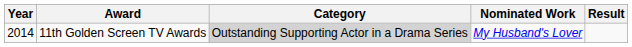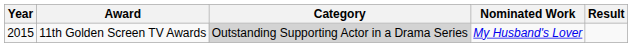 <table class="wikitable">
 <tr>
 <th>Year</th>
 <th>Award</th>
 <th>Category</th>
 <th>Nominated Work</th>
 <th>Result</th>
 </tr>
 <tr>
-<td>2014</td>
+<td>2015</td>
 <td>11th Golden Screen TV Awards</td>
 <td style="background: lightgrey;">Outstanding Supporting Actor in a Drama Series</td>
 <td><em><a href='#'>My Husband's Lover</a></em></td>
 <td></td>
 </tr>
 </table>
